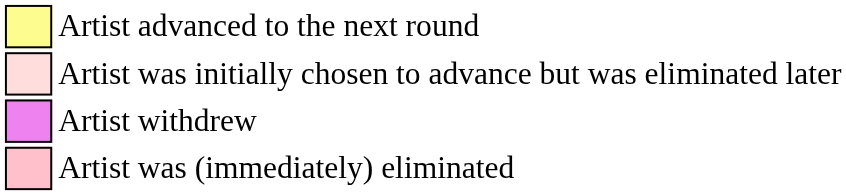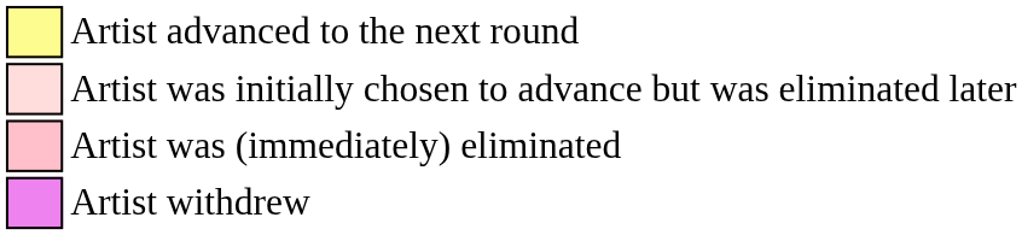 <table class="toccolours" style="font-size: 100%">
 <tr>
 <td style="background:#fdfc8f; border:1px solid black">     </td>
 <td>Artist advanced to the next round</td>
 </tr>
 <tr>
 <td style="background:#ffdddd; border:1px solid black">     </td>
 <td>Artist was initially chosen to advance but was eliminated later</td>
 </tr>
 <tr>
+<td style="background: pink; border:1px solid black">     </td>
+<td>Artist was (immediately) eliminated</td>
+</tr>
+<tr>
 <td style="background: violet; border:1px solid black">     </td>
 <td>Artist withdrew</td>
 </tr>
-<tr>
-<td style="background: pink; border:1px solid black">     </td>
-<td>Artist was (immediately) eliminated</td>
-</tr>
 </table>
